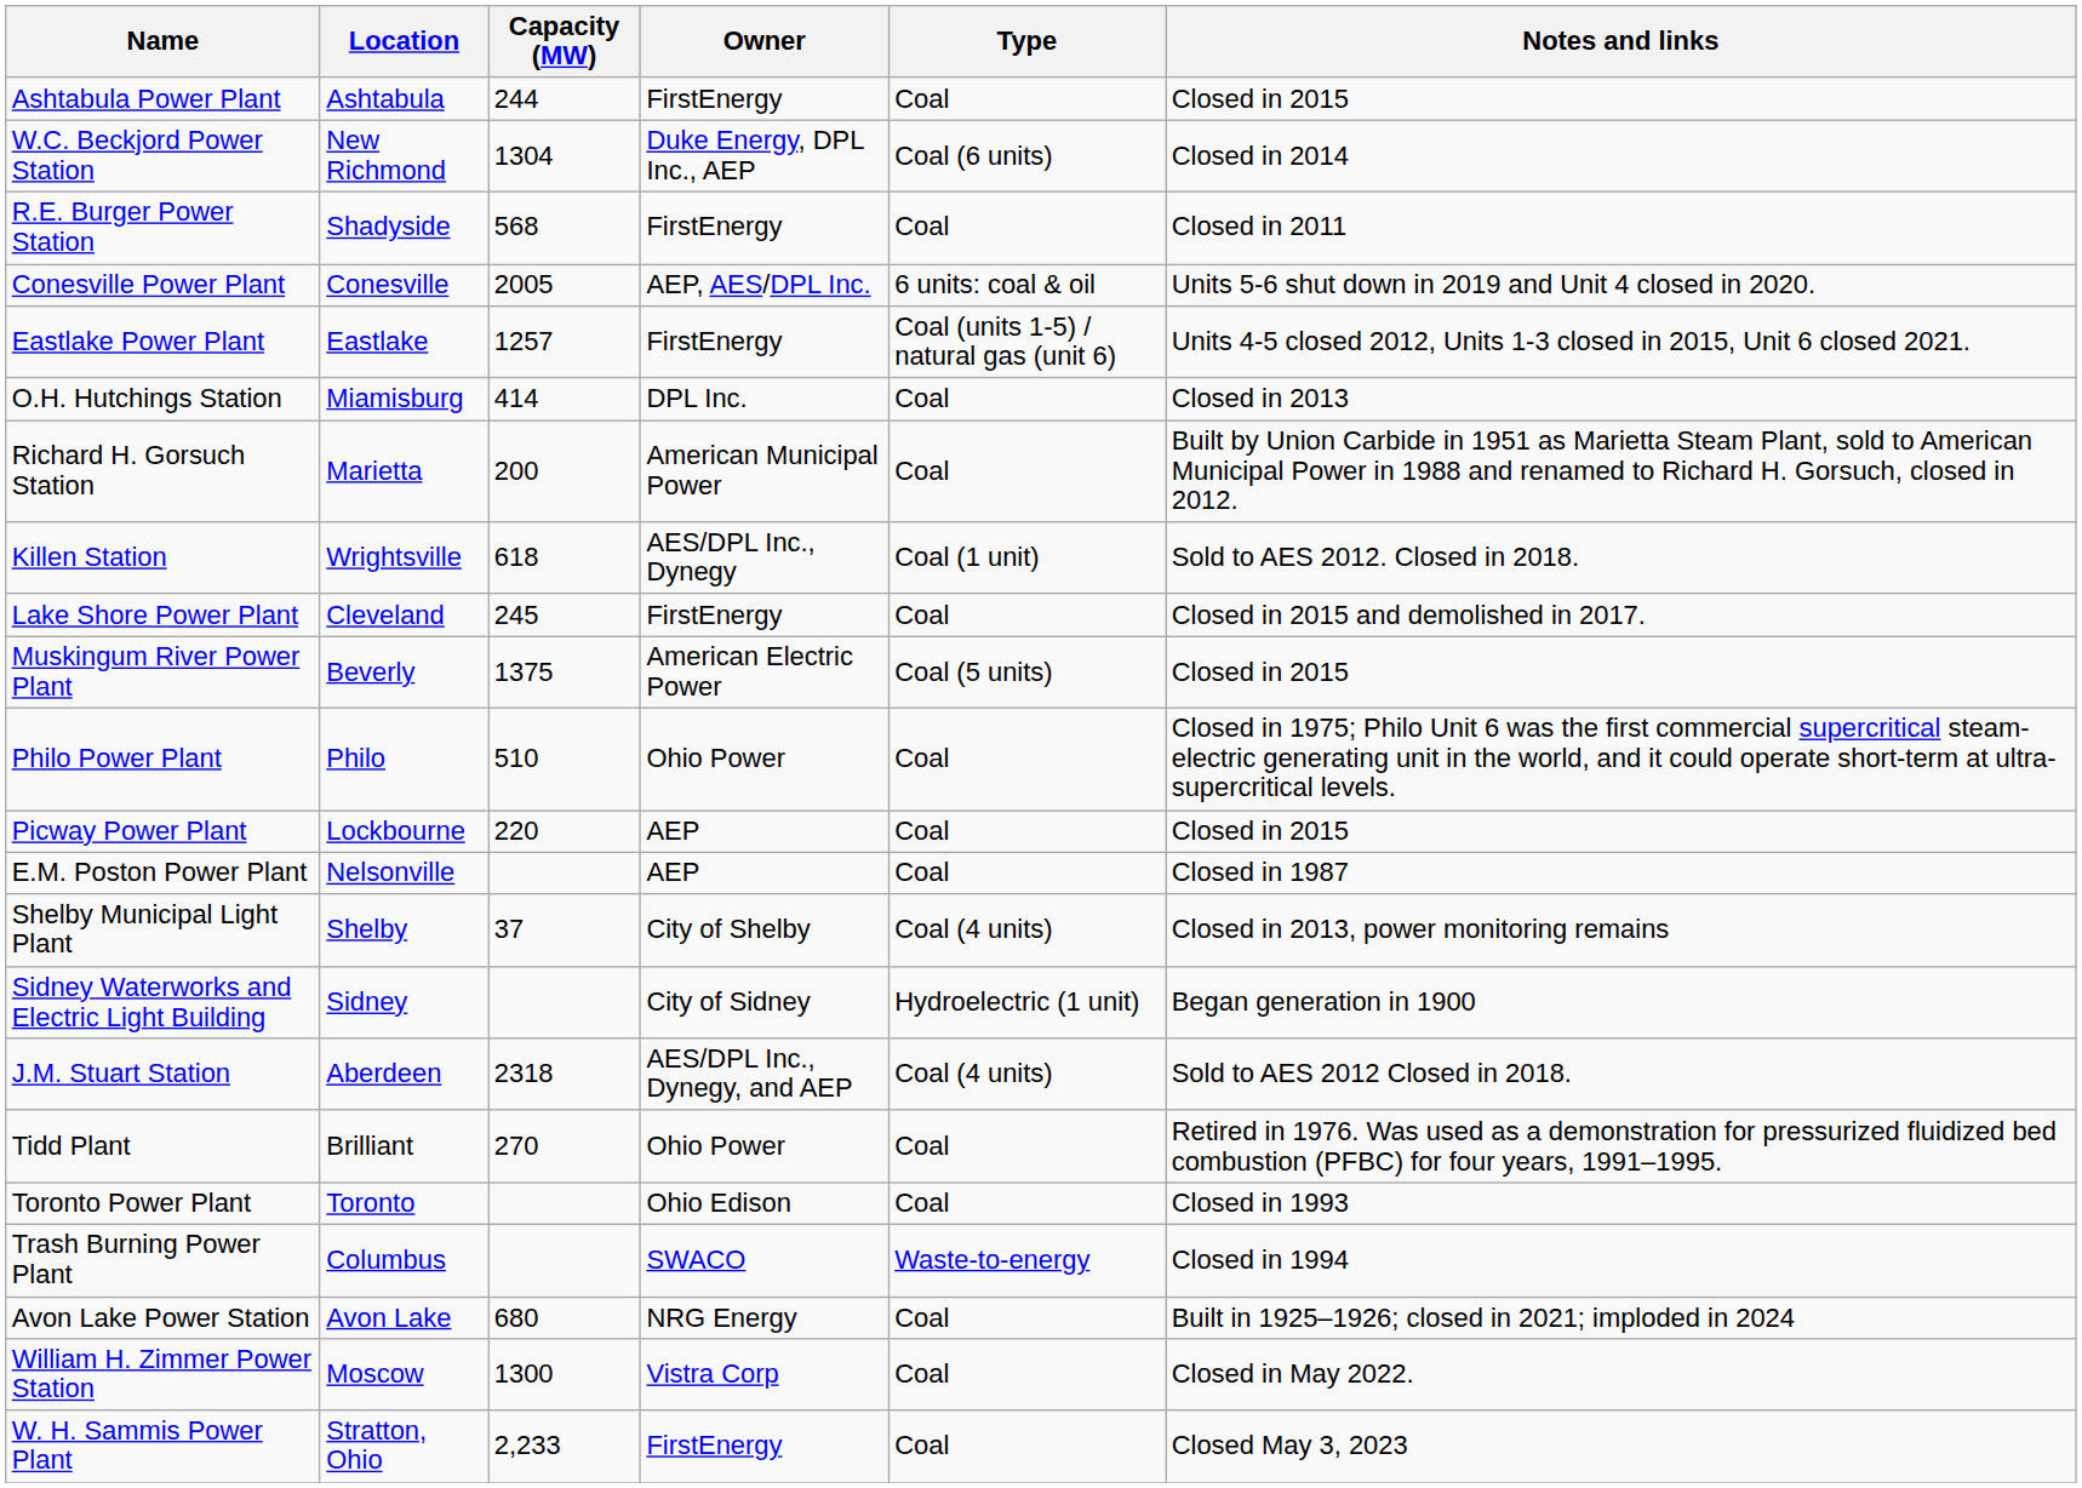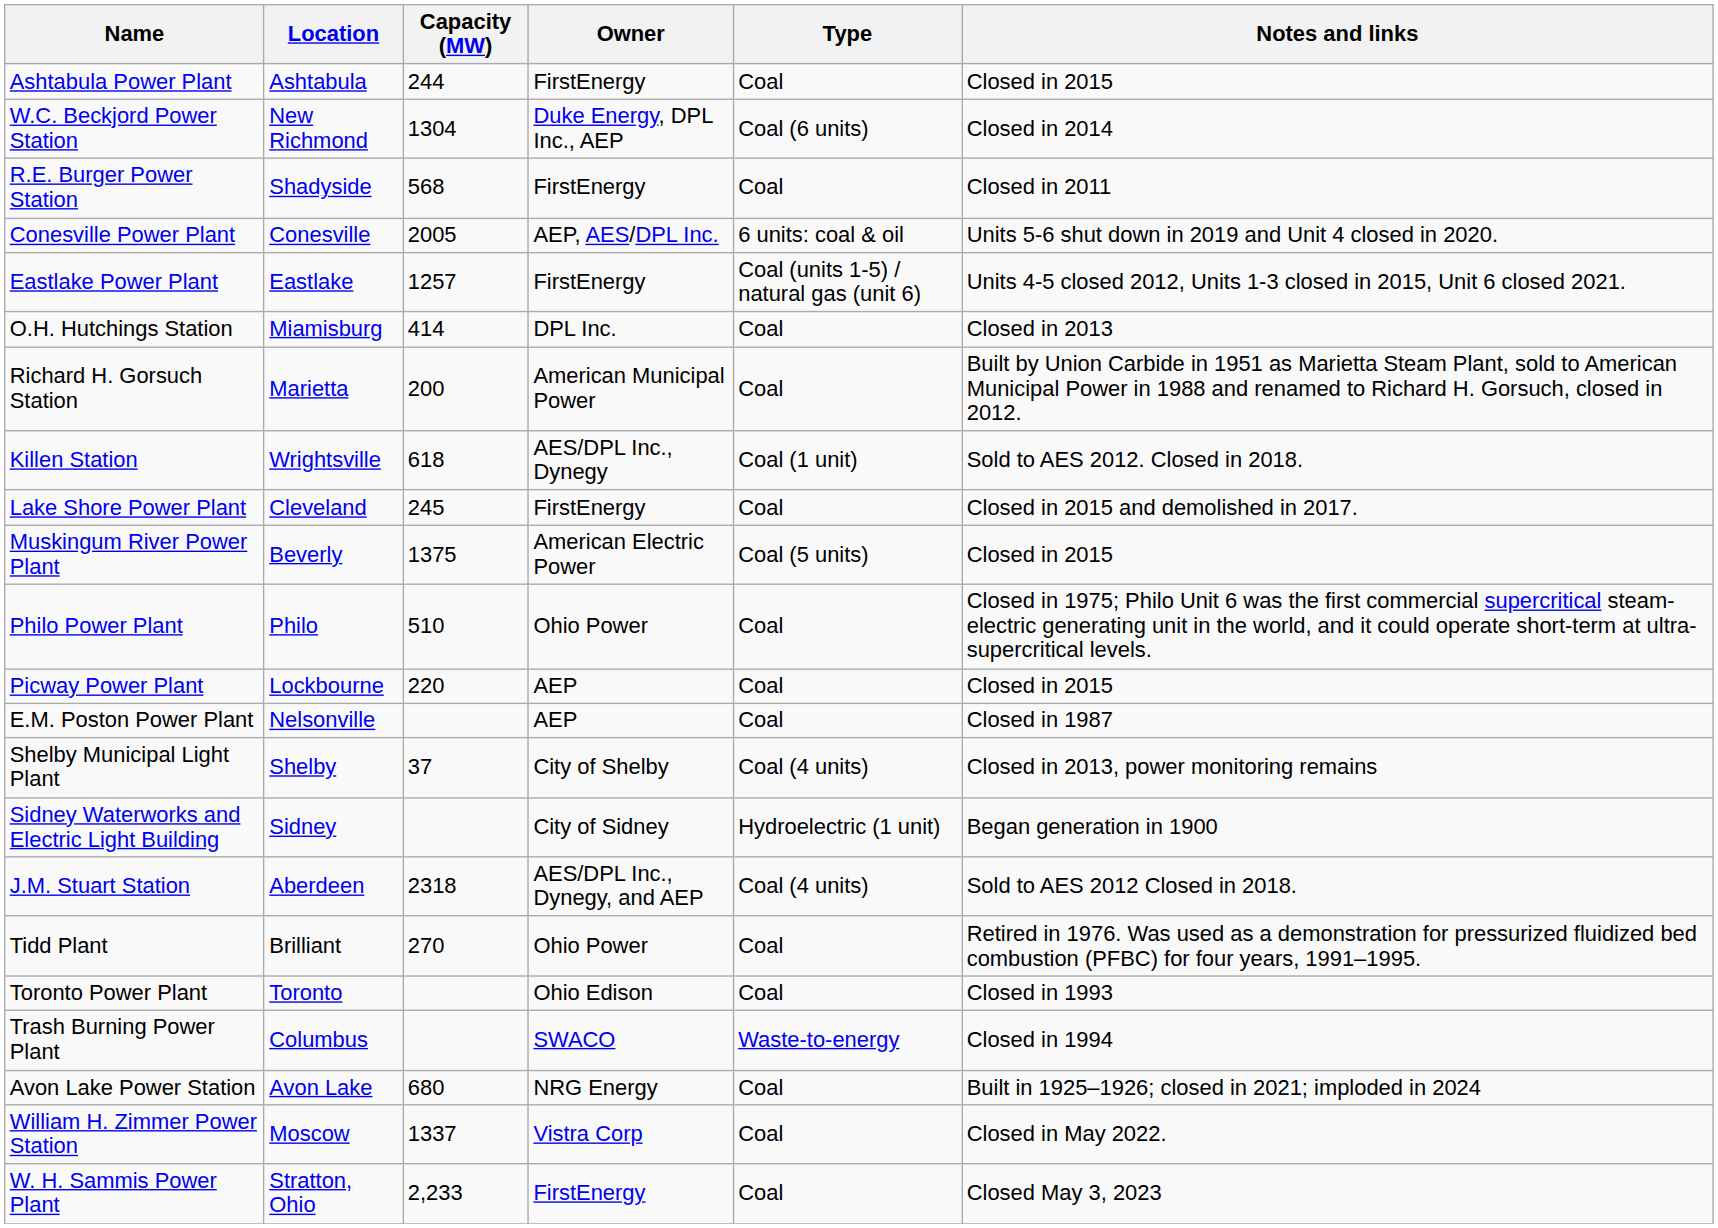 <table class="wikitable sortable">
 <tr>
 <th>Name</th>
 <th><a href='#'>Location</a></th>
 <th>Capacity (<a href='#'>MW</a>)</th>
 <th>Owner</th>
 <th>Type</th>
 <th>Notes and links</th>
 </tr>
 <tr>
 <td><a href='#'>Ashtabula Power Plant</a></td>
 <td><a href='#'>Ashtabula</a></td>
 <td>244</td>
 <td>FirstEnergy</td>
 <td>Coal</td>
 <td>Closed in 2015</td>
 </tr>
 <tr>
 <td><a href='#'>W.C. Beckjord Power Station</a></td>
 <td><a href='#'>New Richmond</a></td>
 <td>1304</td>
 <td><a href='#'>Duke Energy</a>, DPL Inc., AEP</td>
 <td>Coal (6 units)</td>
 <td>Closed in 2014</td>
 </tr>
 <tr>
 <td><a href='#'>R.E. Burger Power Station</a></td>
 <td><a href='#'>Shadyside</a></td>
 <td>568</td>
 <td>FirstEnergy</td>
 <td>Coal</td>
 <td>Closed in 2011</td>
 </tr>
 <tr>
 <td><a href='#'>Conesville Power Plant</a></td>
 <td><a href='#'>Conesville</a></td>
 <td>2005</td>
 <td>AEP, <a href='#'>AES</a>/<a href='#'>DPL Inc.</a></td>
 <td>6 units: coal & oil</td>
 <td>Units 5-6 shut down in 2019 and Unit 4 closed in 2020.</td>
 </tr>
 <tr>
 <td><a href='#'>Eastlake Power Plant</a></td>
 <td><a href='#'>Eastlake</a></td>
 <td>1257</td>
 <td>FirstEnergy</td>
 <td>Coal (units 1-5) / natural gas (unit 6)</td>
 <td>Units 4-5 closed 2012, Units 1-3 closed in 2015, Unit 6 closed 2021.</td>
 </tr>
 <tr>
 <td>O.H. Hutchings Station</td>
 <td><a href='#'>Miamisburg</a></td>
 <td>414</td>
 <td>DPL Inc.</td>
 <td>Coal</td>
 <td>Closed in 2013</td>
 </tr>
 <tr>
 <td>Richard H. Gorsuch Station</td>
 <td><a href='#'>Marietta</a></td>
 <td>200</td>
 <td>American Municipal Power</td>
 <td>Coal</td>
 <td>Built by Union Carbide in 1951 as Marietta Steam Plant, sold to American Municipal Power in 1988 and renamed to Richard H. Gorsuch, closed in 2012.</td>
 </tr>
 <tr>
 <td><a href='#'>Killen Station</a></td>
 <td><a href='#'>Wrightsville</a></td>
 <td>618</td>
 <td>AES/DPL Inc., Dynegy</td>
 <td>Coal (1 unit)</td>
 <td>Sold to AES 2012. Closed in 2018.</td>
 </tr>
 <tr>
 <td><a href='#'>Lake Shore Power Plant</a></td>
 <td><a href='#'>Cleveland</a></td>
 <td>245</td>
 <td>FirstEnergy</td>
 <td>Coal</td>
 <td>Closed in 2015 and demolished in 2017.</td>
 </tr>
 <tr>
 <td><a href='#'>Muskingum River Power Plant</a></td>
 <td><a href='#'>Beverly</a></td>
 <td>1375</td>
 <td>American Electric Power</td>
 <td>Coal (5 units)</td>
 <td>Closed in 2015</td>
 </tr>
 <tr>
 <td><a href='#'>Philo Power Plant</a></td>
 <td><a href='#'>Philo</a></td>
 <td>510</td>
 <td>Ohio Power</td>
 <td>Coal</td>
 <td>Closed in 1975; Philo Unit 6 was the first commercial <a href='#'>supercritical</a> steam-electric generating unit in the world, and it could operate short-term at ultra-supercritical levels.</td>
 </tr>
 <tr>
 <td><a href='#'>Picway Power Plant</a></td>
 <td><a href='#'>Lockbourne</a></td>
 <td>220</td>
 <td>AEP</td>
 <td>Coal</td>
 <td>Closed in 2015</td>
 </tr>
 <tr>
 <td>E.M. Poston Power Plant</td>
 <td><a href='#'>Nelsonville</a></td>
 <td></td>
 <td>AEP</td>
 <td>Coal</td>
 <td>Closed in 1987</td>
 </tr>
 <tr>
 <td>Shelby Municipal Light Plant</td>
 <td><a href='#'>Shelby</a></td>
 <td>37</td>
 <td>City of Shelby</td>
 <td>Coal (4 units)</td>
 <td>Closed in 2013, power monitoring remains</td>
 </tr>
 <tr>
 <td><a href='#'>Sidney Waterworks and Electric Light Building</a></td>
 <td><a href='#'>Sidney</a></td>
 <td></td>
 <td>City of Sidney</td>
 <td>Hydroelectric (1 unit)</td>
 <td>Began generation in 1900</td>
 </tr>
 <tr>
 <td><a href='#'>J.M. Stuart Station</a></td>
 <td><a href='#'>Aberdeen</a></td>
 <td>2318</td>
 <td>AES/DPL Inc., Dynegy, and AEP</td>
 <td>Coal (4 units)</td>
 <td>Sold to AES 2012 Closed in 2018.</td>
 </tr>
 <tr>
 <td>Tidd Plant</td>
 <td>Brilliant</td>
 <td>270</td>
 <td>Ohio Power</td>
 <td>Coal</td>
 <td>Retired in 1976. Was used as a demonstration for pressurized fluidized bed combustion (PFBC) for four years, 1991–1995.</td>
 </tr>
 <tr>
 <td>Toronto Power Plant</td>
 <td><a href='#'>Toronto</a></td>
 <td></td>
 <td>Ohio Edison</td>
 <td>Coal</td>
 <td>Closed in 1993</td>
 </tr>
 <tr>
 <td>Trash Burning Power Plant</td>
 <td><a href='#'>Columbus</a></td>
 <td></td>
 <td><a href='#'>SWACO</a></td>
 <td><a href='#'>Waste-to-energy</a></td>
 <td>Closed in 1994</td>
 </tr>
 <tr>
 <td>Avon Lake Power Station</td>
 <td><a href='#'>Avon Lake</a></td>
 <td>680</td>
 <td>NRG Energy</td>
 <td>Coal</td>
 <td>Built in 1925–1926; closed in 2021; imploded in 2024</td>
 </tr>
 <tr>
 <td><a href='#'>William H. Zimmer Power Station</a></td>
 <td><a href='#'>Moscow</a></td>
-<td>1300</td>
+<td>1337</td>
 <td><a href='#'>Vistra Corp</a></td>
 <td>Coal</td>
 <td>Closed in May 2022.</td>
 </tr>
 <tr>
 <td><a href='#'>W. H. Sammis Power Plant</a></td>
 <td><a href='#'>Stratton, Ohio</a></td>
 <td>2,233</td>
 <td><a href='#'>FirstEnergy</a></td>
 <td>Coal</td>
 <td>Closed May 3, 2023</td>
 </tr>
 </table>
